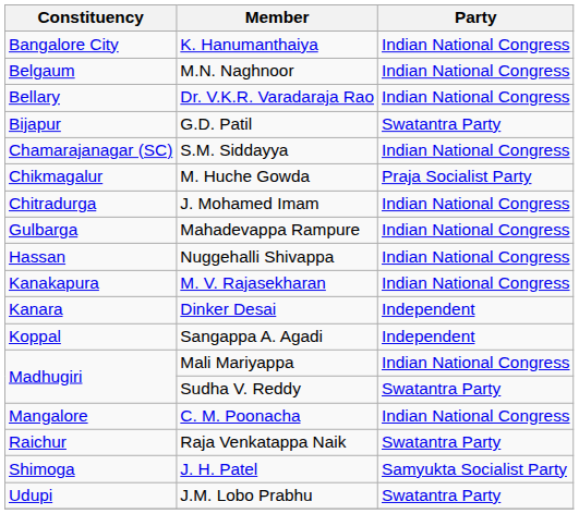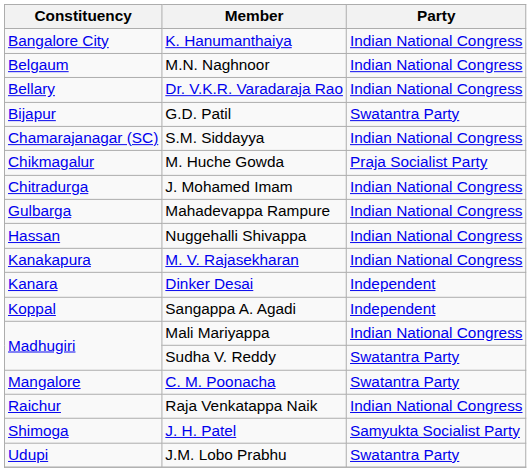 <table class="wikitable sortable">
 <tr>
 <th>Constituency</th>
 <th>Member</th>
 <th>Party</th>
 </tr>
 <tr>
 <td><a href='#'>Bangalore City</a></td>
 <td><a href='#'>K. Hanumanthaiya</a></td>
 <td><a href='#'>Indian National Congress</a></td>
 </tr>
 <tr>
 <td><a href='#'>Belgaum</a></td>
 <td>M.N. Naghnoor</td>
 <td><a href='#'>Indian National Congress</a></td>
 </tr>
 <tr>
 <td><a href='#'>Bellary</a></td>
 <td><a href='#'>Dr. V.K.R. Varadaraja Rao</a></td>
 <td><a href='#'>Indian National Congress</a></td>
 </tr>
 <tr>
 <td><a href='#'>Bijapur</a></td>
 <td>G.D. Patil</td>
 <td><a href='#'>Swatantra Party</a></td>
 </tr>
 <tr>
 <td><a href='#'>Chamarajanagar (SC)</a></td>
 <td>S.M. Siddayya</td>
 <td><a href='#'>Indian National Congress</a></td>
 </tr>
 <tr>
 <td><a href='#'>Chikmagalur</a></td>
 <td>M. Huche Gowda</td>
 <td><a href='#'>Praja Socialist Party</a></td>
 </tr>
 <tr>
 <td><a href='#'>Chitradurga</a></td>
 <td>J. Mohamed Imam</td>
 <td><a href='#'>Indian National Congress</a></td>
 </tr>
 <tr>
 <td><a href='#'>Gulbarga</a></td>
 <td>Mahadevappa Rampure</td>
 <td><a href='#'>Indian National Congress</a></td>
 </tr>
 <tr>
 <td><a href='#'>Hassan</a></td>
 <td>Nuggehalli Shivappa</td>
 <td><a href='#'>Indian National Congress</a></td>
 </tr>
 <tr>
 <td><a href='#'>Kanakapura</a></td>
 <td><a href='#'>M. V. Rajasekharan</a></td>
 <td><a href='#'>Indian National Congress</a></td>
 </tr>
 <tr>
 <td><a href='#'>Kanara</a></td>
 <td><a href='#'>Dinker Desai</a></td>
 <td><a href='#'>Independent</a></td>
 </tr>
 <tr>
 <td><a href='#'>Koppal</a></td>
 <td>Sangappa A. Agadi</td>
 <td><a href='#'>Independent</a></td>
 </tr>
 <tr>
 <td rowspan=2><a href='#'>Madhugiri</a></td>
 <td>Mali Mariyappa</td>
 <td><a href='#'>Indian National Congress</a></td>
 </tr>
 <tr>
 <td>Sudha V. Reddy</td>
 <td><a href='#'>Swatantra Party</a></td>
 </tr>
 <tr>
 <td><a href='#'>Mangalore</a></td>
 <td><a href='#'>C. M. Poonacha</a></td>
-<td><a href='#'>Indian National Congress</a></td>
+<td><a href='#'>Swatantra Party</a></td>
 </tr>
 <tr>
 <td><a href='#'>Raichur</a></td>
 <td>Raja Venkatappa Naik</td>
-<td><a href='#'>Swatantra Party</a></td>
+<td><a href='#'>Indian National Congress</a></td>
 </tr>
 <tr>
 <td><a href='#'>Shimoga</a></td>
 <td><a href='#'>J. H. Patel</a></td>
 <td><a href='#'>Samyukta Socialist Party</a></td>
 </tr>
 <tr>
 <td><a href='#'>Udupi</a></td>
 <td>J.M. Lobo Prabhu</td>
 <td><a href='#'>Swatantra Party</a></td>
 </tr>
 <tr>
 </tr>
 </table>
